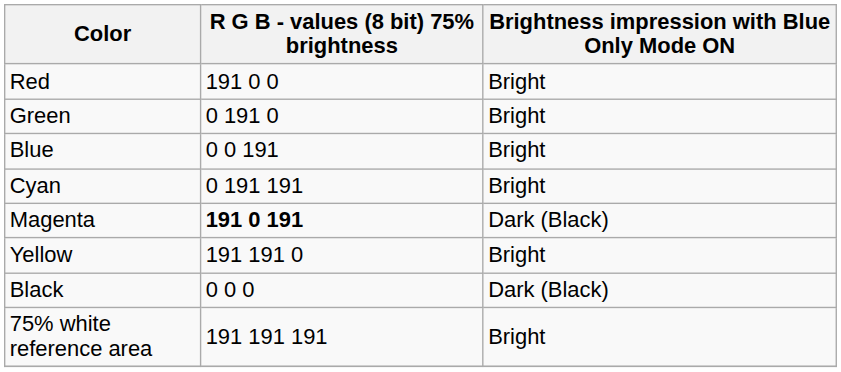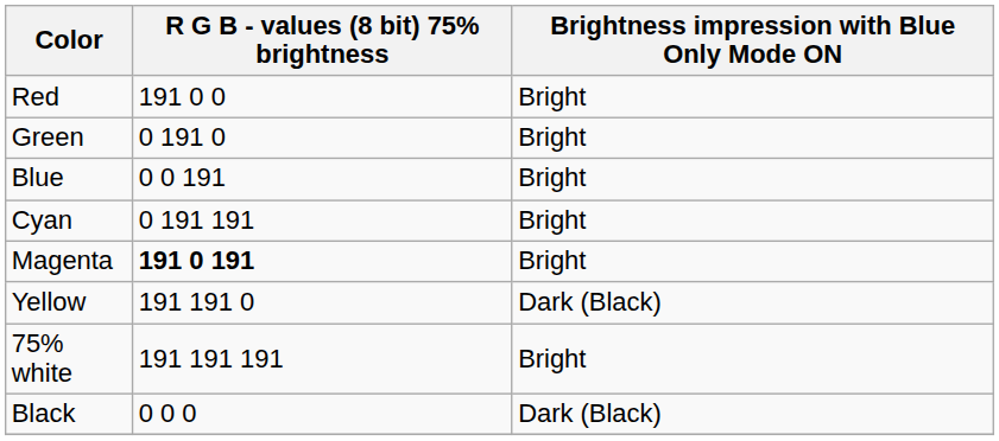 <table class = "wikitable">
 <tr>
 <th>Color</th>
 <th>R G B - values (8 bit) 75% brightness</th>
 <th>Brightness impression with Blue Only Mode ON</th>
 </tr>
 <tr>
 <td>Red</td>
 <td>191 0 0</td>
 <td>Bright</td>
 </tr>
 <tr>
 <td>Green</td>
 <td>0 191 0</td>
 <td>Bright</td>
 </tr>
 <tr>
 <td>Blue</td>
 <td>0 0 191</td>
 <td>Bright</td>
 </tr>
 <tr>
 <td>Cyan</td>
 <td>0 191 191</td>
 <td>Bright</td>
 </tr>
 <tr>
 <td>Magenta</td>
 <td><strong>191 0 191</strong></td>
-<td>Dark (Black)</td>
+<td>Bright</td>
 </tr>
 <tr>
 <td>Yellow</td>
 <td>191 191 0</td>
+<td>Dark (Black)</td>
+</tr>
+<tr>
+<td>75% white</td>
+<td>191 191 191</td>
 <td>Bright</td>
 </tr>
 <tr>
 <td>Black</td>
 <td>0 0 0</td>
 <td>Dark (Black)</td>
 </tr>
 <tr>
-<td>75% white reference area</td>
-<td>191 191 191</td>
-<td>Bright</td>
-</tr>
-<tr>
 </tr>
 </table>
